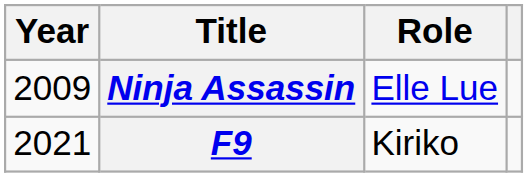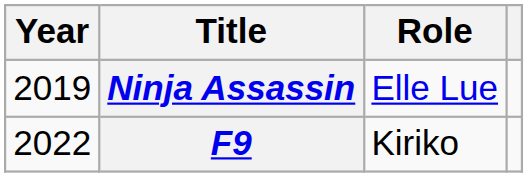 <table class="wikitable plainrowheaders sortable" style="margin-right: 0;">
 <tr>
 <th scope="col">Year</th>
 <th scope="col">Title</th>
 <th scope="col">Role</th>
 <th scope="col" class="unsortable"></th>
 </tr>
 <tr>
-<td>2009</td>
+<td>2019</td>
 <th scope="row"><em><a href='#'>Ninja Assassin</a></em></th>
 <td><a href='#'>Elle Lue</a></td>
 <td style="text-align:center;"></td>
 </tr>
 <tr>
-<td>2021</td>
+<td>2022</td>
 <th scope="row"><em><a href='#'>F9</a></em></th>
 <td>Kiriko</td>
 <td style="text-align:center;"></td>
 </tr>
 </table>
